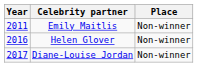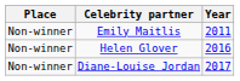 <table class="wikitable sortable" style="margin:auto;">
 <tr style="text-align:Center; background:#ccc;">
+<th>Place</th>
+<th>Celebrity partner</th>
 <th>Year</th>
-<th>Celebrity partner</th>
-<th>Place</th>
 </tr>
 <tr style=>
+<td style="text-align:center;">Non-winner</td>
+<td style="text-align:center;"><a href='#'>Emily Maitlis</a></td>
 <td style="text-align:center;"><a href='#'>2011</a></td>
-<td style="text-align:center;"><a href='#'>Emily Maitlis</a></td>
-<td style="text-align:center;">Non-winner</td>
 </tr>
 <tr style=>
+<td style="text-align:center;">Non-winner</td>
+<td style="text-align:center;"><a href='#'>Helen Glover</a></td>
 <td style="text-align:center;"><a href='#'>2016</a></td>
-<td style="text-align:center;"><a href='#'>Helen Glover</a></td>
-<td style="text-align:center;">Non-winner</td>
 </tr>
 <tr style=>
+<td style="text-align:center;">Non-winner</td>
+<td style="text-align:center;"><a href='#'>Diane-Louise Jordan</a></td>
 <td style="text-align:center;"><a href='#'>2017</a></td>
-<td style="text-align:center;"><a href='#'>Diane-Louise Jordan</a></td>
-<td style="text-align:center;">Non-winner</td>
 </tr>
 </table>
